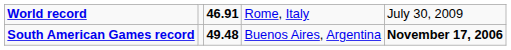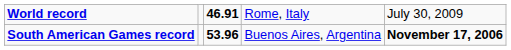 <table class="wikitable">
 <tr>
 <td><strong><a href='#'>World record</a></strong></td>
 <td></td>
 <td><strong>46.91</strong></td>
 <td><a href='#'>Rome</a>, <a href='#'>Italy</a></td>
 <td>July 30, 2009</td>
 </tr>
 <tr>
 <td><strong><a href='#'>South American Games record</a></strong></td>
 <td></td>
-<td><strong>49.48</strong></td>
+<td><strong>53.96</strong></td>
 <td><a href='#'>Buenos Aires</a>, <a href='#'>Argentina</a></td>
 <td><strong>November 17, 2006</strong></td>
 </tr>
 </table>
